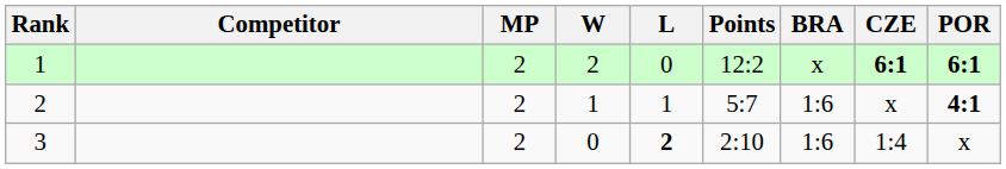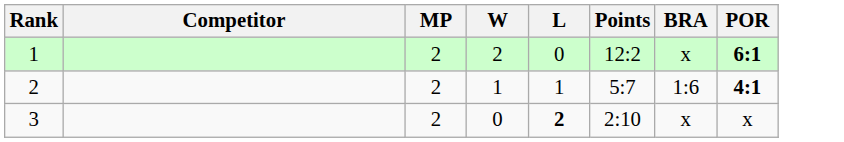 <table class="wikitable" style="text-align:center">
 <tr>
 <th>Rank</th>
 <th style="width:16em">Competitor</th>
 <th style="width:2.5em">MP</th>
 <th style="width:2.5em">W</th>
 <th style="width:2.5em">L</th>
 <th>Points</th>
 <th style="width:2.5em">BRA</th>
-<th style="width:2.5em">CZE</th>
 <th style="width:2.5em">POR</th>
 </tr>
 <tr style="background:#cfc;">
 <td>1</td>
 <td style="text-align:left"></td>
 <td>2</td>
 <td>2</td>
 <td>0</td>
 <td>12:2</td>
 <td>x</td>
 <td><strong>6:1</strong></td>
-<td><strong>6:1</strong></td>
 </tr>
 <tr>
 <td>2</td>
 <td style="text-align:left"></td>
 <td>2</td>
 <td>1</td>
 <td>1</td>
 <td>5:7</td>
 <td>1:6</td>
-<td>x</td>
 <td><strong>4:1</strong></td>
 </tr>
 <tr>
 <td>3</td>
 <td style="text-align:left"></td>
 <td>2</td>
 <td>0</td>
 <td><strong>2</strong></td>
 <td>2:10</td>
-<td>1:6</td>
-<td>1:4</td>
+<td>x</td>
 <td>x</td>
 </tr>
 </table>
